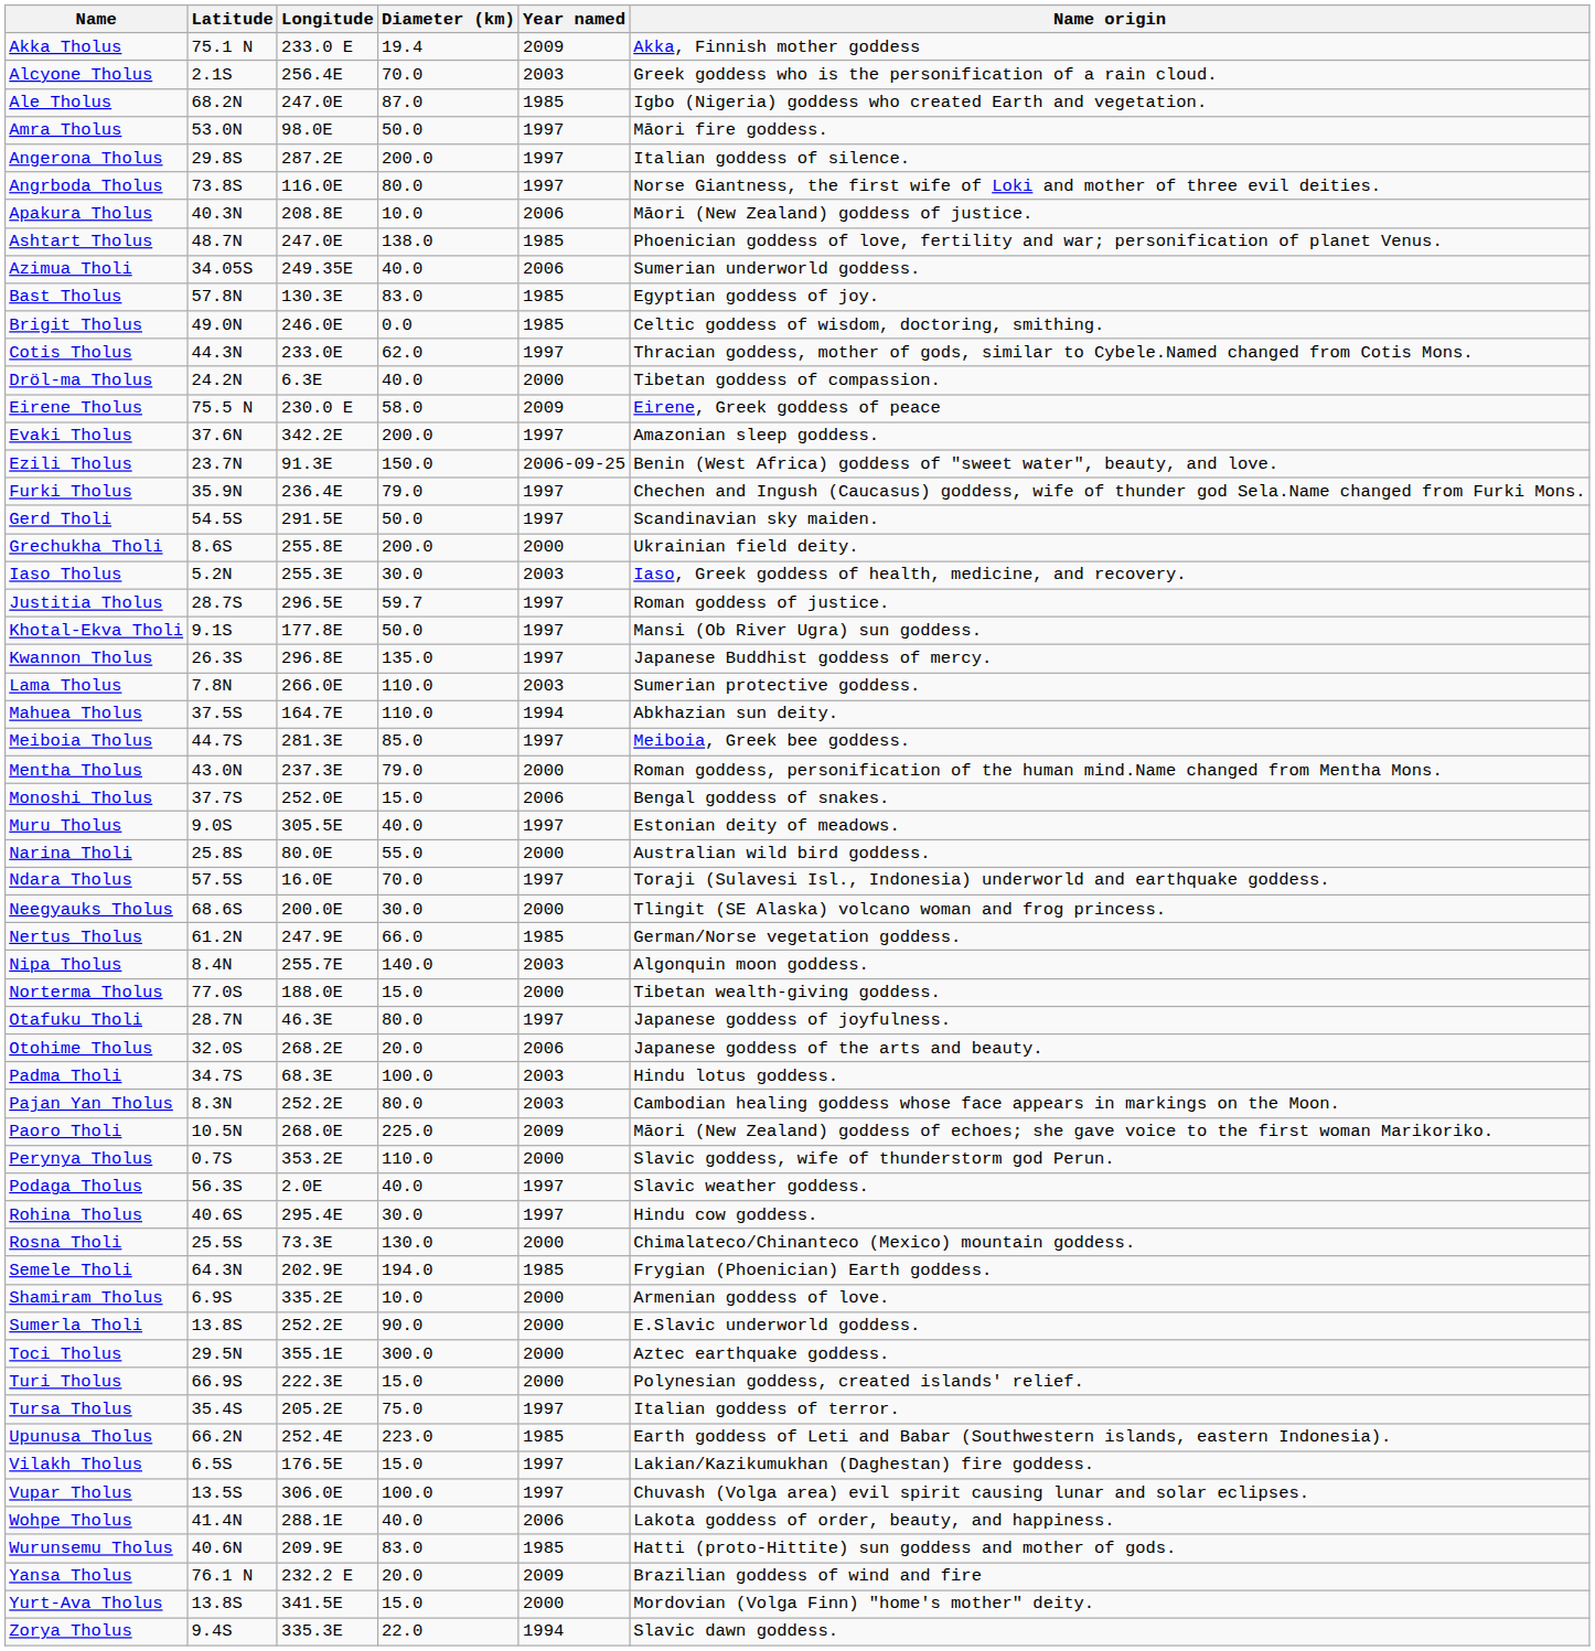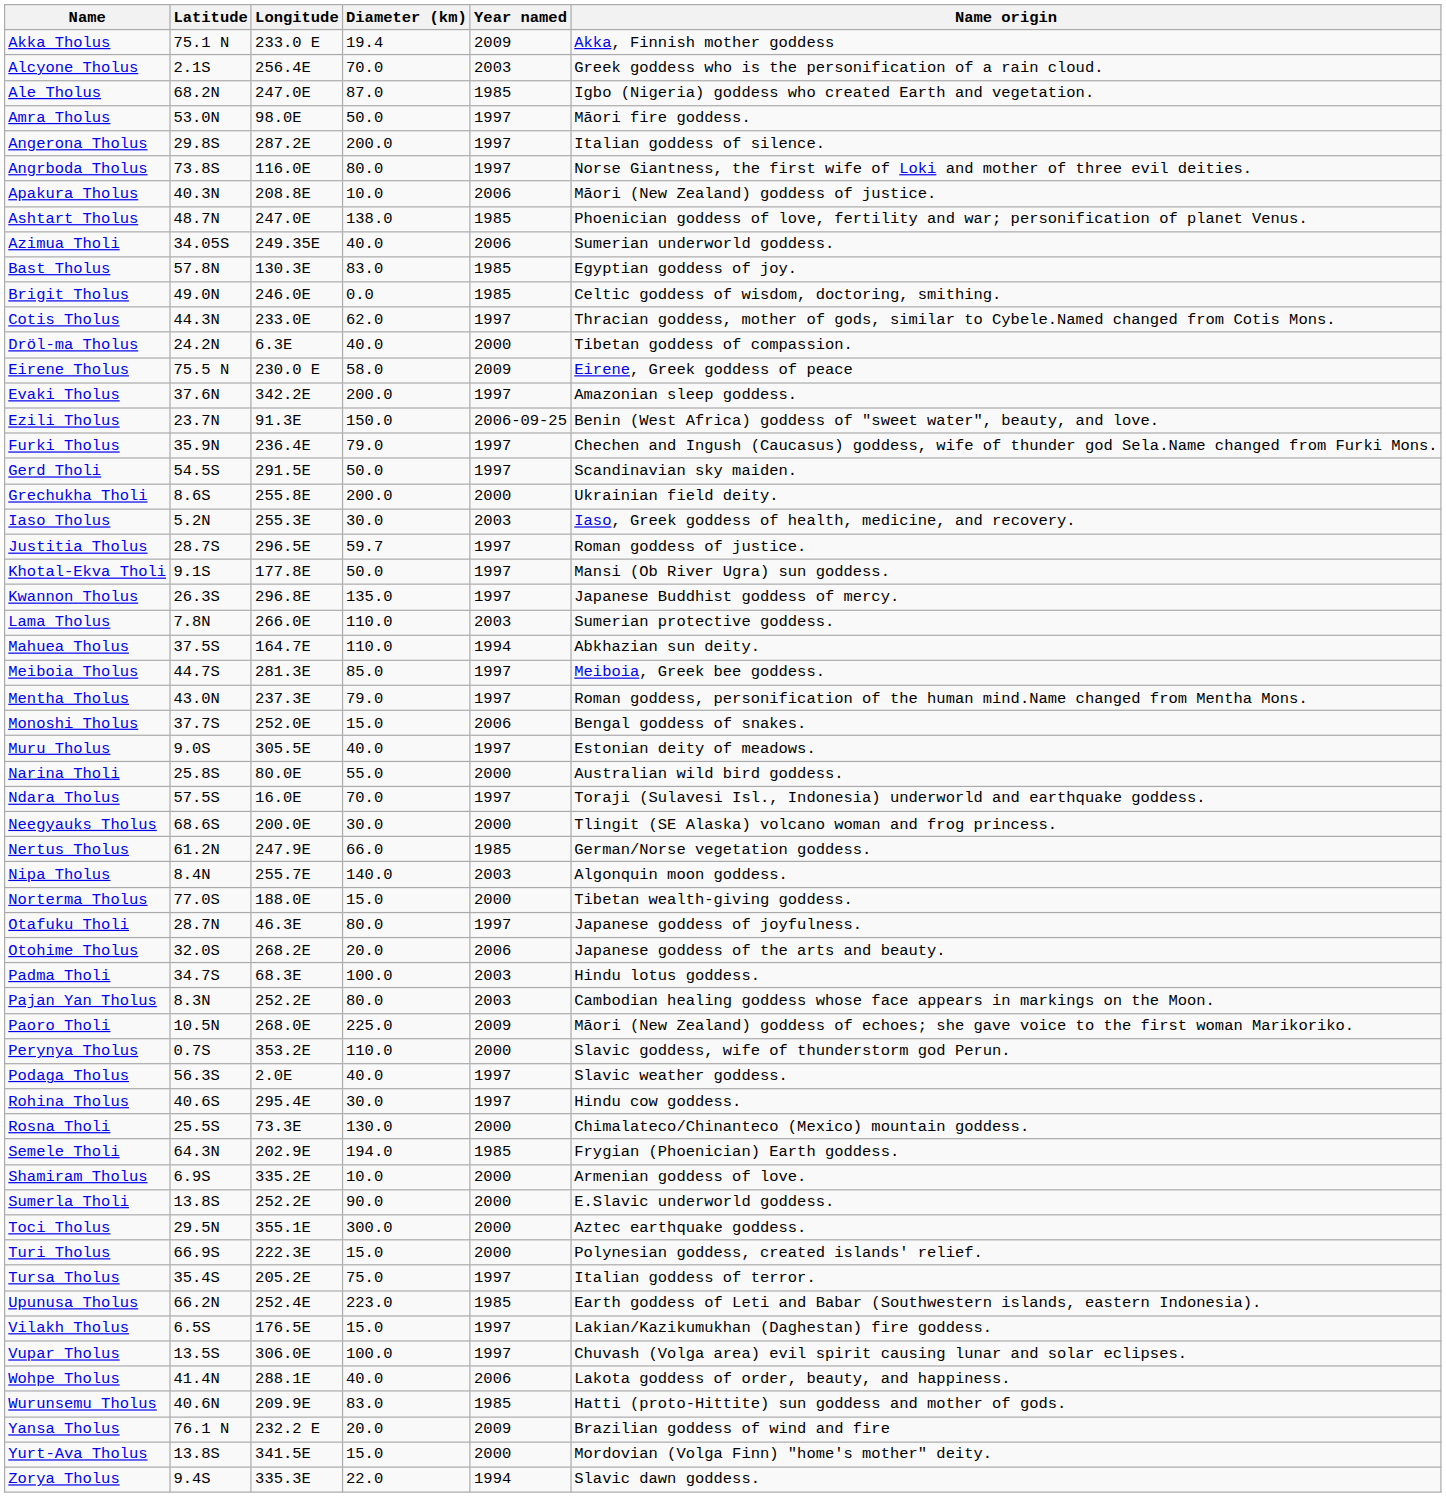 <table class="wikitable sortable">
 <tr>
 <th>Name</th>
 <th>Latitude</th>
 <th>Longitude</th>
 <th>Diameter (km)</th>
 <th>Year named</th>
 <th>Name origin</th>
 </tr>
 <tr>
 <td><a href='#'>Akka Tholus</a></td>
 <td>75.1 N</td>
 <td>233.0 E</td>
 <td>19.4</td>
 <td>2009</td>
 <td><a href='#'>Akka</a>, Finnish mother goddess</td>
 </tr>
 <tr>
 <td><a href='#'>Alcyone Tholus</a></td>
 <td>2.1S</td>
 <td>256.4E</td>
 <td>70.0</td>
 <td>2003</td>
 <td>Greek goddess who is the personification of a rain cloud.</td>
 </tr>
 <tr>
 <td><a href='#'>Ale Tholus</a></td>
 <td>68.2N</td>
 <td>247.0E</td>
 <td>87.0</td>
 <td>1985</td>
 <td>Igbo (Nigeria) goddess who created Earth and vegetation.</td>
 </tr>
 <tr>
 <td><a href='#'>Amra Tholus</a></td>
 <td>53.0N</td>
 <td>98.0E</td>
 <td>50.0</td>
 <td>1997</td>
 <td>Māori fire goddess.</td>
 </tr>
 <tr>
 <td><a href='#'>Angerona Tholus</a></td>
 <td>29.8S</td>
 <td>287.2E</td>
 <td>200.0</td>
 <td>1997</td>
 <td>Italian goddess of silence.</td>
 </tr>
 <tr>
 <td><a href='#'>Angrboda Tholus</a></td>
 <td>73.8S</td>
 <td>116.0E</td>
 <td>80.0</td>
 <td>1997</td>
 <td>Norse Giantness, the first wife of <a href='#'>Loki</a> and mother of three evil deities.</td>
 </tr>
 <tr>
 <td><a href='#'>Apakura Tholus</a></td>
 <td>40.3N</td>
 <td>208.8E</td>
 <td>10.0</td>
 <td>2006</td>
 <td>Māori (New Zealand) goddess of justice.</td>
 </tr>
 <tr>
 <td><a href='#'>Ashtart Tholus</a></td>
 <td>48.7N</td>
 <td>247.0E</td>
 <td>138.0</td>
 <td>1985</td>
 <td>Phoenician goddess of love, fertility and war; personification of planet Venus.</td>
 </tr>
 <tr>
 <td><a href='#'>Azimua Tholi</a></td>
 <td>34.05S</td>
 <td>249.35E</td>
 <td>40.0</td>
 <td>2006</td>
 <td>Sumerian underworld goddess.</td>
 </tr>
 <tr>
 <td><a href='#'>Bast Tholus</a></td>
 <td>57.8N</td>
 <td>130.3E</td>
 <td>83.0</td>
 <td>1985</td>
 <td>Egyptian goddess of joy.</td>
 </tr>
 <tr>
 <td><a href='#'>Brigit Tholus</a></td>
 <td>49.0N</td>
 <td>246.0E</td>
 <td>0.0</td>
 <td>1985</td>
 <td>Celtic goddess of wisdom, doctoring, smithing.</td>
 </tr>
 <tr>
 <td><a href='#'>Cotis Tholus</a></td>
 <td>44.3N</td>
 <td>233.0E</td>
 <td>62.0</td>
 <td>1997</td>
 <td>Thracian goddess, mother of gods, similar to Cybele.Named changed from Cotis Mons.</td>
 </tr>
 <tr>
 <td><a href='#'>Dröl-ma Tholus</a></td>
 <td>24.2N</td>
 <td>6.3E</td>
 <td>40.0</td>
 <td>2000</td>
 <td>Tibetan goddess of compassion.</td>
 </tr>
 <tr>
 <td><a href='#'>Eirene Tholus</a></td>
 <td>75.5 N</td>
 <td>230.0 E</td>
 <td>58.0</td>
 <td>2009</td>
 <td><a href='#'>Eirene</a>, Greek goddess of peace</td>
 </tr>
 <tr>
 <td><a href='#'>Evaki Tholus</a></td>
 <td>37.6N</td>
 <td>342.2E</td>
 <td>200.0</td>
 <td>1997</td>
 <td>Amazonian sleep goddess.</td>
 </tr>
 <tr>
 <td><a href='#'>Ezili Tholus</a></td>
 <td>23.7N</td>
 <td>91.3E</td>
 <td>150.0</td>
 <td>2006-09-25</td>
 <td>Benin (West Africa) goddess of "sweet water", beauty, and love.</td>
 </tr>
 <tr>
 <td><a href='#'>Furki Tholus</a></td>
 <td>35.9N</td>
 <td>236.4E</td>
 <td>79.0</td>
 <td>1997</td>
 <td>Chechen and Ingush (Caucasus) goddess, wife of thunder god Sela.Name changed from Furki Mons.</td>
 </tr>
 <tr>
 <td><a href='#'>Gerd Tholi</a></td>
 <td>54.5S</td>
 <td>291.5E</td>
 <td>50.0</td>
 <td>1997</td>
 <td>Scandinavian sky maiden.</td>
 </tr>
 <tr>
 <td><a href='#'>Grechukha Tholi</a></td>
 <td>8.6S</td>
 <td>255.8E</td>
 <td>200.0</td>
 <td>2000</td>
 <td>Ukrainian field deity.</td>
 </tr>
 <tr>
 <td><a href='#'>Iaso Tholus</a></td>
 <td>5.2N</td>
 <td>255.3E</td>
 <td>30.0</td>
 <td>2003</td>
 <td><a href='#'>Iaso</a>, Greek goddess of health, medicine, and recovery.</td>
 </tr>
 <tr>
 <td><a href='#'>Justitia Tholus</a></td>
 <td>28.7S</td>
 <td>296.5E</td>
 <td>59.7</td>
 <td>1997</td>
 <td>Roman goddess of justice.</td>
 </tr>
 <tr>
 <td><a href='#'>Khotal-Ekva Tholi</a></td>
 <td>9.1S</td>
 <td>177.8E</td>
 <td>50.0</td>
 <td>1997</td>
 <td>Mansi (Ob River Ugra) sun goddess.</td>
 </tr>
 <tr>
 <td><a href='#'>Kwannon Tholus</a></td>
 <td>26.3S</td>
 <td>296.8E</td>
 <td>135.0</td>
 <td>1997</td>
 <td>Japanese Buddhist goddess of mercy.</td>
 </tr>
 <tr>
 <td><a href='#'>Lama Tholus</a></td>
 <td>7.8N</td>
 <td>266.0E</td>
 <td>110.0</td>
 <td>2003</td>
 <td>Sumerian protective goddess.</td>
 </tr>
 <tr>
 <td><a href='#'>Mahuea Tholus</a></td>
 <td>37.5S</td>
 <td>164.7E</td>
 <td>110.0</td>
 <td>1994</td>
 <td>Abkhazian sun deity.</td>
 </tr>
 <tr>
 <td><a href='#'>Meiboia Tholus</a></td>
 <td>44.7S</td>
 <td>281.3E</td>
 <td>85.0</td>
 <td>1997</td>
 <td><a href='#'>Meiboia</a>, Greek bee goddess.</td>
 </tr>
 <tr>
 <td><a href='#'>Mentha Tholus</a></td>
 <td>43.0N</td>
 <td>237.3E</td>
 <td>79.0</td>
-<td>2000</td>
+<td>1997</td>
 <td>Roman goddess, personification of the human mind.Name changed from Mentha Mons.</td>
 </tr>
 <tr>
 <td><a href='#'>Monoshi Tholus</a></td>
 <td>37.7S</td>
 <td>252.0E</td>
 <td>15.0</td>
 <td>2006</td>
 <td>Bengal goddess of snakes.</td>
 </tr>
 <tr>
 <td><a href='#'>Muru Tholus</a></td>
 <td>9.0S</td>
 <td>305.5E</td>
 <td>40.0</td>
 <td>1997</td>
 <td>Estonian deity of meadows.</td>
 </tr>
 <tr>
 <td><a href='#'>Narina Tholi</a></td>
 <td>25.8S</td>
 <td>80.0E</td>
 <td>55.0</td>
 <td>2000</td>
 <td>Australian wild bird goddess.</td>
 </tr>
 <tr>
 <td><a href='#'>Ndara Tholus</a></td>
 <td>57.5S</td>
 <td>16.0E</td>
 <td>70.0</td>
 <td>1997</td>
 <td>Toraji (Sulavesi Isl., Indonesia) underworld and earthquake goddess.</td>
 </tr>
 <tr>
 <td><a href='#'>Neegyauks Tholus</a></td>
 <td>68.6S</td>
 <td>200.0E</td>
 <td>30.0</td>
 <td>2000</td>
 <td>Tlingit (SE Alaska) volcano woman and frog princess.</td>
 </tr>
 <tr>
 <td><a href='#'>Nertus Tholus</a></td>
 <td>61.2N</td>
 <td>247.9E</td>
 <td>66.0</td>
 <td>1985</td>
 <td>German/Norse vegetation goddess.</td>
 </tr>
 <tr>
 <td><a href='#'>Nipa Tholus</a></td>
 <td>8.4N</td>
 <td>255.7E</td>
 <td>140.0</td>
 <td>2003</td>
 <td>Algonquin moon goddess.</td>
 </tr>
 <tr>
 <td><a href='#'>Norterma Tholus</a></td>
 <td>77.0S</td>
 <td>188.0E</td>
 <td>15.0</td>
 <td>2000</td>
 <td>Tibetan wealth-giving goddess.</td>
 </tr>
 <tr>
 <td><a href='#'>Otafuku Tholi</a></td>
 <td>28.7N</td>
 <td>46.3E</td>
 <td>80.0</td>
 <td>1997</td>
 <td>Japanese goddess of joyfulness.</td>
 </tr>
 <tr>
 <td><a href='#'>Otohime Tholus</a></td>
 <td>32.0S</td>
 <td>268.2E</td>
 <td>20.0</td>
 <td>2006</td>
 <td>Japanese goddess of the arts and beauty.</td>
 </tr>
 <tr>
 <td><a href='#'>Padma Tholi</a></td>
 <td>34.7S</td>
 <td>68.3E</td>
 <td>100.0</td>
 <td>2003</td>
 <td>Hindu lotus goddess.</td>
 </tr>
 <tr>
 <td><a href='#'>Pajan Yan Tholus</a></td>
 <td>8.3N</td>
 <td>252.2E</td>
 <td>80.0</td>
 <td>2003</td>
 <td>Cambodian healing goddess whose face appears in markings on the Moon.</td>
 </tr>
 <tr>
 <td><a href='#'>Paoro Tholi</a></td>
 <td>10.5N</td>
 <td>268.0E</td>
 <td>225.0</td>
 <td>2009</td>
 <td>Māori (New Zealand) goddess of echoes; she gave voice to the first woman Marikoriko.</td>
 </tr>
 <tr>
 <td><a href='#'>Perynya Tholus</a></td>
 <td>0.7S</td>
 <td>353.2E</td>
 <td>110.0</td>
 <td>2000</td>
 <td>Slavic goddess, wife of thunderstorm god Perun.</td>
 </tr>
 <tr>
 <td><a href='#'>Podaga Tholus</a></td>
 <td>56.3S</td>
 <td>2.0E</td>
 <td>40.0</td>
 <td>1997</td>
 <td>Slavic weather goddess.</td>
 </tr>
 <tr>
 <td><a href='#'>Rohina Tholus</a></td>
 <td>40.6S</td>
 <td>295.4E</td>
 <td>30.0</td>
 <td>1997</td>
 <td>Hindu cow goddess.</td>
 </tr>
 <tr>
 <td><a href='#'>Rosna Tholi</a></td>
 <td>25.5S</td>
 <td>73.3E</td>
 <td>130.0</td>
 <td>2000</td>
 <td>Chimalateco/Chinanteco (Mexico) mountain goddess.</td>
 </tr>
 <tr>
 <td><a href='#'>Semele Tholi</a></td>
 <td>64.3N</td>
 <td>202.9E</td>
 <td>194.0</td>
 <td>1985</td>
 <td>Frygian (Phoenician) Earth goddess.</td>
 </tr>
 <tr>
 <td><a href='#'>Shamiram Tholus</a></td>
 <td>6.9S</td>
 <td>335.2E</td>
 <td>10.0</td>
 <td>2000</td>
 <td>Armenian goddess of love.</td>
 </tr>
 <tr>
 <td><a href='#'>Sumerla Tholi</a></td>
 <td>13.8S</td>
 <td>252.2E</td>
 <td>90.0</td>
 <td>2000</td>
 <td>E.Slavic underworld goddess.</td>
 </tr>
 <tr>
 <td><a href='#'>Toci Tholus</a></td>
 <td>29.5N</td>
 <td>355.1E</td>
 <td>300.0</td>
 <td>2000</td>
 <td>Aztec earthquake goddess.</td>
 </tr>
 <tr>
 <td><a href='#'>Turi Tholus</a></td>
 <td>66.9S</td>
 <td>222.3E</td>
 <td>15.0</td>
 <td>2000</td>
 <td>Polynesian goddess, created islands' relief.</td>
 </tr>
 <tr>
 <td><a href='#'>Tursa Tholus</a></td>
 <td>35.4S</td>
 <td>205.2E</td>
 <td>75.0</td>
 <td>1997</td>
 <td>Italian goddess of terror.</td>
 </tr>
 <tr>
 <td><a href='#'>Upunusa Tholus</a></td>
 <td>66.2N</td>
 <td>252.4E</td>
 <td>223.0</td>
 <td>1985</td>
 <td>Earth goddess of Leti and Babar (Southwestern islands, eastern Indonesia).</td>
 </tr>
 <tr>
 <td><a href='#'>Vilakh Tholus</a></td>
 <td>6.5S</td>
 <td>176.5E</td>
 <td>15.0</td>
 <td>1997</td>
 <td>Lakian/Kazikumukhan (Daghestan) fire goddess.</td>
 </tr>
 <tr>
 <td><a href='#'>Vupar Tholus</a></td>
 <td>13.5S</td>
 <td>306.0E</td>
 <td>100.0</td>
 <td>1997</td>
 <td>Chuvash (Volga area) evil spirit causing lunar and solar eclipses.</td>
 </tr>
 <tr>
 <td><a href='#'>Wohpe Tholus</a></td>
 <td>41.4N</td>
 <td>288.1E</td>
 <td>40.0</td>
 <td>2006</td>
 <td>Lakota goddess of order, beauty, and happiness.</td>
 </tr>
 <tr>
 <td><a href='#'>Wurunsemu Tholus</a></td>
 <td>40.6N</td>
 <td>209.9E</td>
 <td>83.0</td>
 <td>1985</td>
 <td>Hatti (proto-Hittite) sun goddess and mother of gods.</td>
 </tr>
 <tr>
 <td><a href='#'>Yansa Tholus</a></td>
 <td>76.1 N</td>
 <td>232.2 E</td>
 <td>20.0</td>
 <td>2009</td>
 <td>Brazilian goddess of wind and fire</td>
 </tr>
 <tr>
 <td><a href='#'>Yurt-Ava Tholus</a></td>
 <td>13.8S</td>
 <td>341.5E</td>
 <td>15.0</td>
 <td>2000</td>
 <td>Mordovian (Volga Finn) "home's mother" deity.</td>
 </tr>
 <tr>
 <td><a href='#'>Zorya Tholus</a></td>
 <td>9.4S</td>
 <td>335.3E</td>
 <td>22.0</td>
 <td>1994</td>
 <td>Slavic dawn goddess.</td>
 </tr>
 </table>
